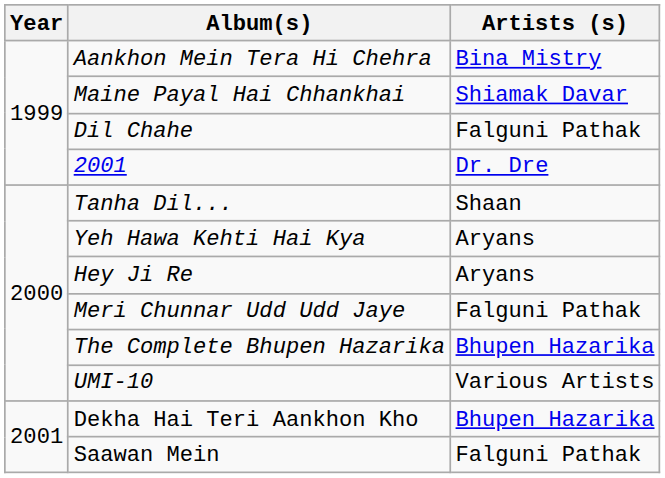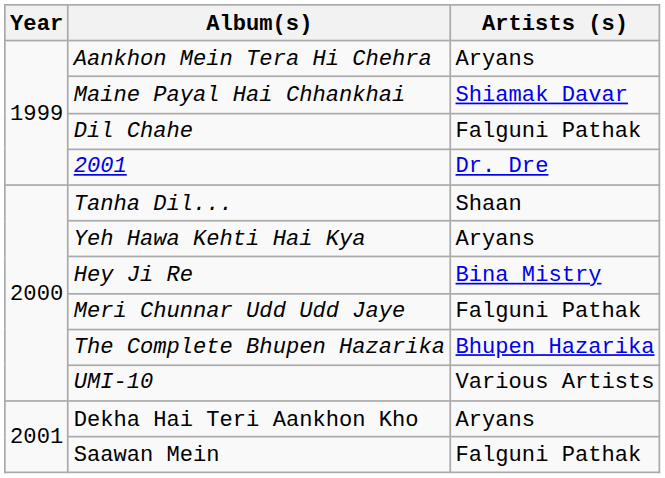 <table class="wikitable sortable">
 <tr>
 <th>Year</th>
 <th>Album(s)</th>
 <th>Artists (s)</th>
 </tr>
 <tr>
 <td rowspan="4">1999</td>
 <td><em>Aankhon Mein Tera Hi Chehra</em></td>
-<td><a href='#'>Bina Mistry</a></td>
+<td>Aryans</td>
 </tr>
 <tr>
 <td><em>Maine Payal Hai Chhankhai</em></td>
 <td><a href='#'>Shiamak Davar</a></td>
 </tr>
 <tr>
 <td><em>Dil Chahe</em></td>
 <td>Falguni Pathak</td>
 </tr>
 <tr>
 <td><em><a href='#'>2001</a></em></td>
 <td><a href='#'>Dr. Dre</a></td>
 </tr>
 <tr>
 <td rowspan="6">2000</td>
 <td><em>Tanha Dil...</em></td>
 <td>Shaan</td>
 </tr>
 <tr>
 <td><em>Yeh Hawa Kehti Hai Kya</em></td>
 <td>Aryans</td>
 </tr>
 <tr>
 <td><em>Hey Ji Re</em></td>
-<td>Aryans</td>
+<td><a href='#'>Bina Mistry</a></td>
 </tr>
 <tr>
 <td><em>Meri Chunnar Udd Udd Jaye</em></td>
 <td>Falguni Pathak</td>
 </tr>
 <tr>
 <td><em>The Complete Bhupen Hazarika</em></td>
 <td><a href='#'>Bhupen Hazarika</a></td>
 </tr>
 <tr>
 <td><em>UMI-10</em></td>
 <td>Various Artists</td>
 </tr>
 <tr>
 <td rowspan = "2">2001</td>
 <td>Dekha Hai Teri Aankhon Kho</td>
-<td><a href='#'>Bhupen Hazarika</a></td>
+<td>Aryans</td>
 </tr>
 <tr>
 <td>Saawan Mein</td>
 <td>Falguni Pathak</td>
 </tr>
 </table>
